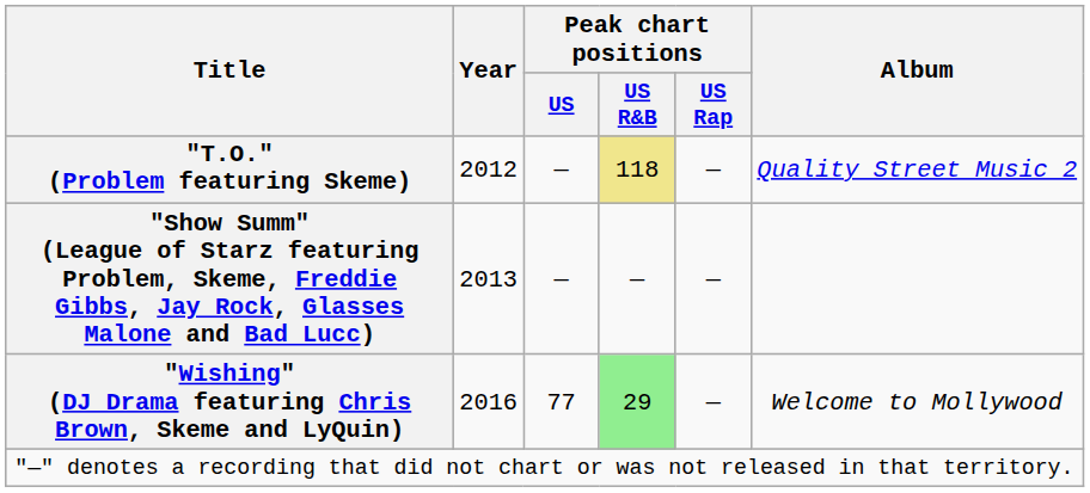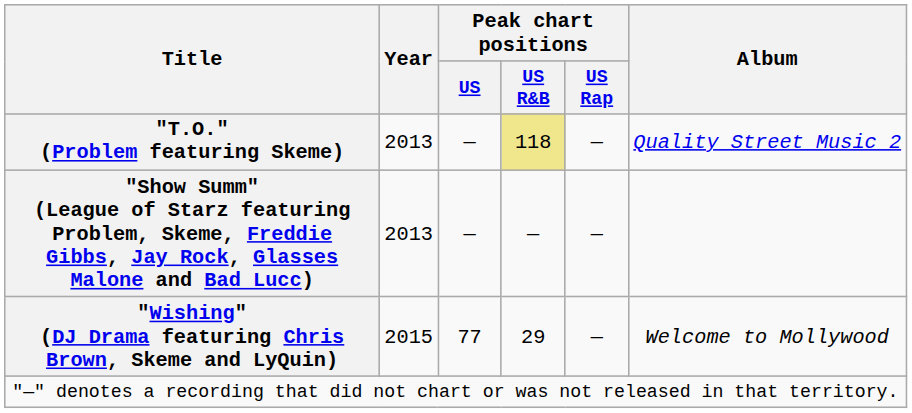 <table class="wikitable plainrowheaders" style="text-align:center;">
 <tr>
 <th scope="col" rowspan="2" style="width:18em;">Title</th>
 <th scope="col" rowspan="2">Year</th>
 <th scope="col" colspan="3">Peak chart positions</th>
 <th scope="col" rowspan="2">Album</th>
 </tr>
 <tr>
 <th scope="col" style="width:3em;font-size:90%;"><a href='#'>US</a><br></th>
 <th scope="col" style="width:3em;font-size:90%;"><a href='#'>US R&B</a><br></th>
 <th scope="col" style="width:3em;font-size:90%;"><a href='#'>US Rap</a><br></th>
 </tr>
 <tr>
 <th scope="row">"T.O."<br><span>(<a href='#'>Problem</a> featuring Skeme)</span></th>
-<td>2012</td>
+<td>2013</td>
 <td>—</td>
 <td style="background: khaki;">118</td>
 <td>—</td>
 <td><em><a href='#'>Quality Street Music 2</a></em></td>
 </tr>
 <tr>
 <th scope="row">"Show Summ"<br><span>(League of Starz featuring Problem, Skeme, <a href='#'>Freddie Gibbs</a>, <a href='#'>Jay Rock</a>, <a href='#'>Glasses Malone</a> and <a href='#'>Bad Lucc</a>)</span></th>
 <td>2013</td>
 <td>—</td>
 <td>—</td>
 <td>—</td>
 <td></td>
 </tr>
 <tr>
 <th scope="row">"<a href='#'>Wishing</a>"<br><span>(<a href='#'>DJ Drama</a> featuring <a href='#'>Chris Brown</a>, Skeme and LyQuin)</span></th>
-<td>2016</td>
+<td>2015</td>
 <td>77</td>
-<td style="background: lightgreen;">29</td>
+<td>29</td>
 <td>—</td>
 <td><em>Welcome to Mollywood</em></td>
 </tr>
 <tr>
 <td colspan="6" style="font-size:90%">"—" denotes a recording that did not chart or was not released in that territory.</td>
 </tr>
 </table>
